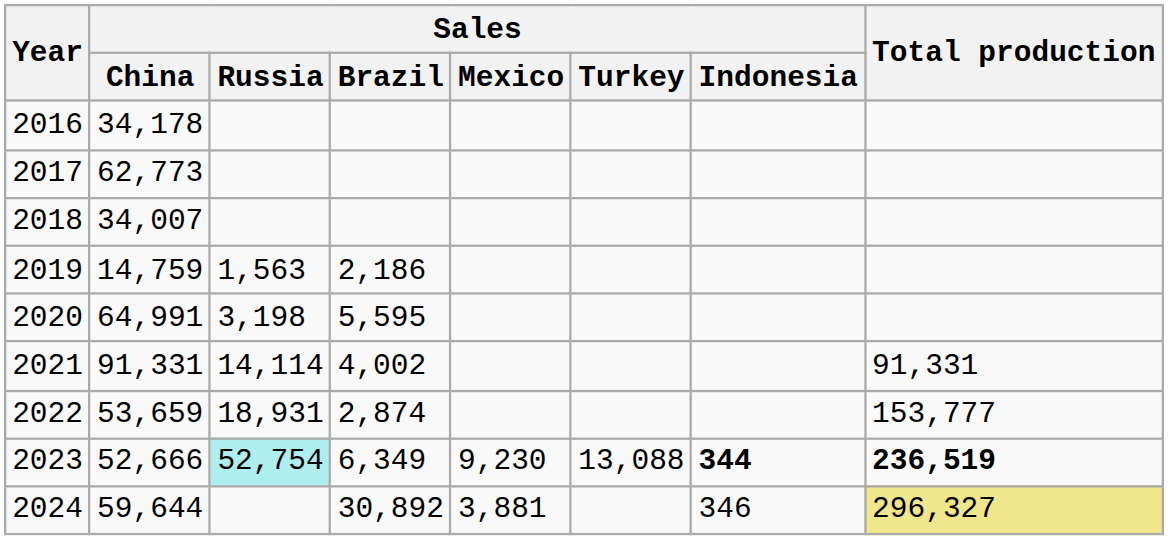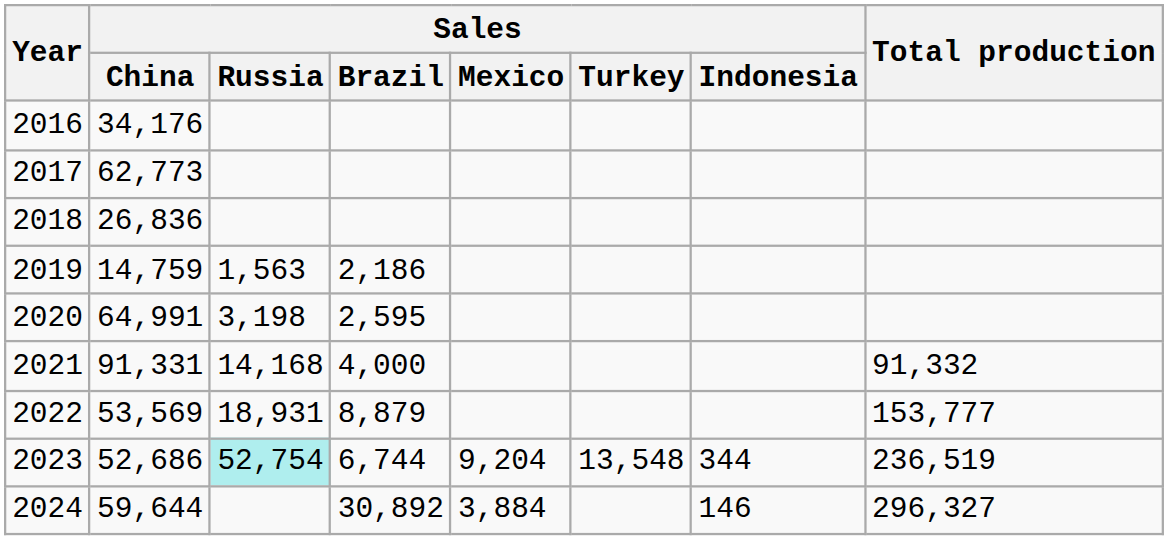 <table class="wikitable">
 <tr>
 <th rowspan="2">Year</th>
 <th colspan="6">Sales</th>
 <th rowspan="2">Total production</th>
 </tr>
 <tr>
 <th>China</th>
 <th>Russia</th>
 <th>Brazil</th>
 <th>Mexico</th>
 <th>Turkey</th>
 <th>Indonesia</th>
 </tr>
 <tr>
 <td>2016</td>
-<td>34,178</td>
+<td>34,176</td>
 <td></td>
 <td></td>
 <td></td>
 <td></td>
 <td></td>
 <td></td>
 </tr>
 <tr>
 <td>2017</td>
 <td>62,773</td>
 <td></td>
 <td></td>
 <td></td>
 <td></td>
 <td></td>
 <td></td>
 </tr>
 <tr>
 <td>2018</td>
-<td>34,007</td>
+<td>26,836</td>
 <td></td>
 <td></td>
 <td></td>
 <td></td>
 <td></td>
 <td></td>
 </tr>
 <tr>
 <td>2019</td>
 <td>14,759</td>
 <td>1,563</td>
 <td>2,186</td>
 <td></td>
 <td></td>
 <td></td>
 <td></td>
 </tr>
 <tr>
 <td>2020</td>
 <td>64,991</td>
 <td>3,198</td>
-<td>5,595</td>
+<td>2,595</td>
 <td></td>
 <td></td>
 <td></td>
 <td></td>
 </tr>
 <tr>
 <td>2021</td>
 <td>91,331</td>
-<td>14,114</td>
-<td>4,002</td>
+<td>14,168</td>
+<td>4,000</td>
 <td></td>
 <td></td>
 <td></td>
-<td>91,331</td>
+<td>91,332</td>
 </tr>
 <tr>
 <td>2022</td>
-<td>53,659</td>
+<td>53,569</td>
 <td>18,931</td>
-<td>2,874</td>
+<td>8,879</td>
 <td></td>
 <td></td>
 <td></td>
 <td>153,777</td>
 </tr>
 <tr>
 <td>2023</td>
-<td>52,666</td>
+<td>52,686</td>
 <td style="background: paleturquoise;">52,754</td>
-<td>6,349</td>
-<td>9,230</td>
-<td>13,088</td>
-<td><strong>344</strong></td>
-<td><strong>236,519</strong></td>
+<td>6,744</td>
+<td>9,204</td>
+<td>13,548</td>
+<td>344</td>
+<td>236,519</td>
 </tr>
 <tr>
 <td>2024</td>
 <td>59,644</td>
 <td></td>
 <td>30,892</td>
-<td>3,881</td>
+<td>3,884</td>
 <td></td>
-<td>346</td>
-<td style="background: khaki;">296,327</td>
+<td>146</td>
+<td>296,327</td>
 </tr>
 </table>
